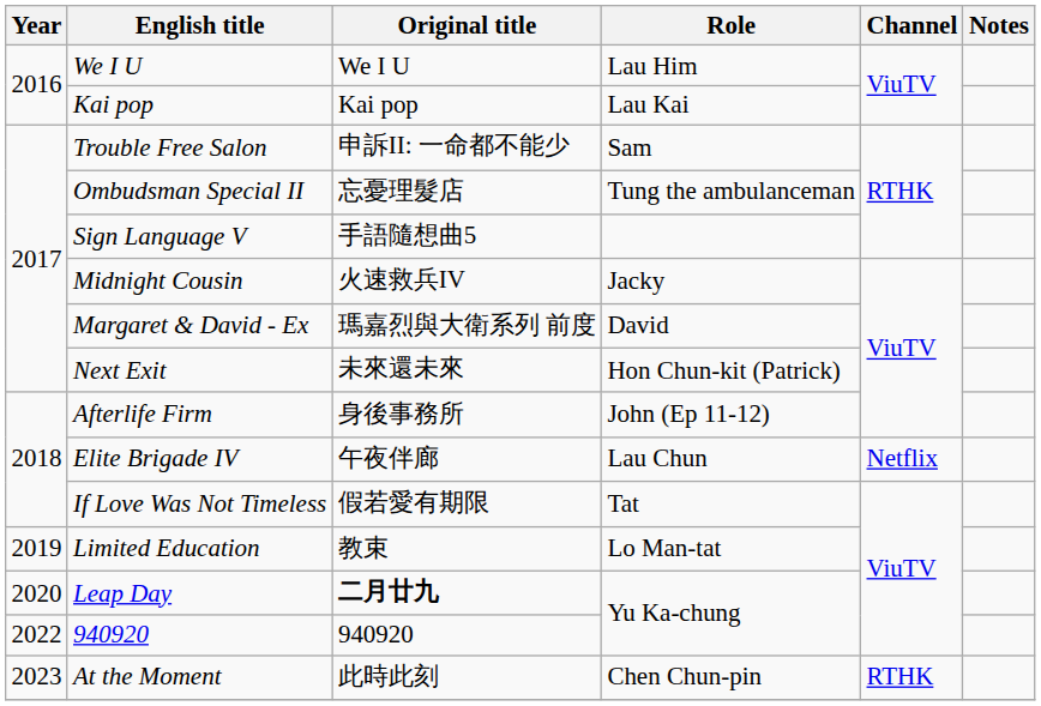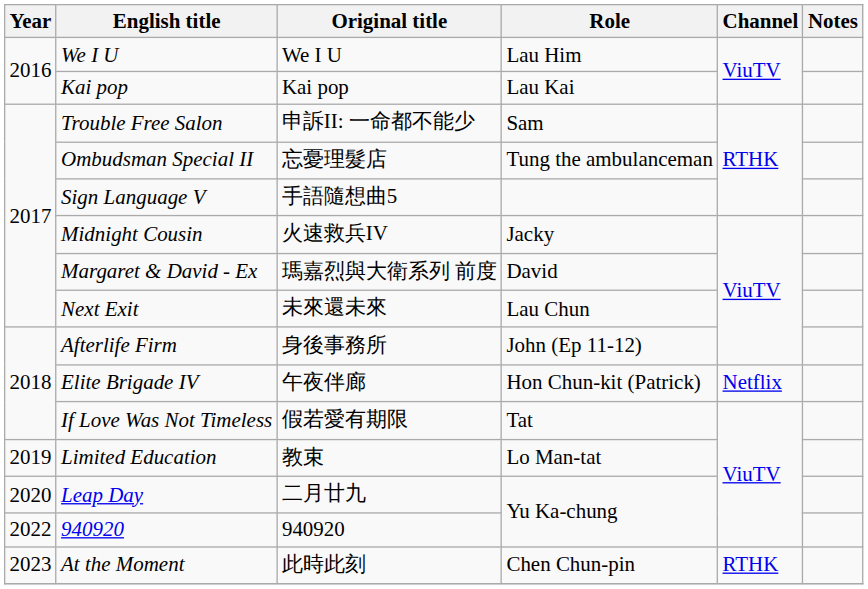 <table class="wikitable sortable">
 <tr>
 <th>Year</th>
 <th>English title</th>
 <th>Original title</th>
 <th>Role</th>
 <th>Channel</th>
 <th class="unsortable">Notes</th>
 </tr>
 <tr>
 <td rowspan=2>2016</td>
 <td><em>We I U</em></td>
 <td>We I U</td>
 <td>Lau Him</td>
 <td rowspan=2><a href='#'>ViuTV</a></td>
 <td></td>
 </tr>
 <tr>
 <td><em>Kai pop</em></td>
 <td>Kai pop</td>
 <td>Lau Kai</td>
 <td></td>
 </tr>
 <tr>
 <td rowspan=6>2017</td>
 <td><em>Trouble Free Salon</em></td>
 <td>申訴II: 一命都不能少</td>
 <td>Sam</td>
 <td rowspan=3><a href='#'>RTHK</a></td>
 <td></td>
 </tr>
 <tr>
 <td><em>Ombudsman Special II</em></td>
 <td>忘憂理髮店</td>
 <td>Tung the ambulanceman</td>
 <td></td>
 </tr>
 <tr>
 <td><em>Sign Language V</em></td>
 <td>手語隨想曲5</td>
 <td></td>
 <td></td>
 </tr>
 <tr>
 <td><em>Midnight Cousin</em></td>
 <td>火速救兵IV</td>
 <td>Jacky</td>
 <td rowspan=4><a href='#'>ViuTV</a></td>
 <td></td>
 </tr>
 <tr>
 <td><em>Margaret & David - Ex</em></td>
 <td>瑪嘉烈與大衛系列 前度</td>
 <td>David</td>
 <td></td>
 </tr>
 <tr>
 <td><em>Next Exit</em></td>
 <td>未來還未來</td>
-<td>Hon Chun-kit (Patrick)</td>
+<td>Lau Chun</td>
 <td></td>
 </tr>
 <tr>
 <td rowspan=3>2018</td>
 <td><em>Afterlife Firm</em></td>
 <td>身後事務所</td>
 <td>John (Ep 11-12)</td>
 <td></td>
 </tr>
 <tr>
 <td><em>Elite Brigade IV</em></td>
 <td>午夜伴廊</td>
-<td>Lau Chun</td>
+<td>Hon Chun-kit (Patrick)</td>
 <td><a href='#'>Netflix</a></td>
 <td></td>
 </tr>
 <tr>
 <td><em>If Love Was Not Timeless</em></td>
 <td>假若愛有期限</td>
 <td>Tat</td>
 <td rowspan=4><a href='#'>ViuTV</a></td>
 <td></td>
 </tr>
 <tr>
 <td>2019</td>
 <td><em>Limited Education</em></td>
 <td>教束</td>
 <td>Lo Man-tat</td>
 <td></td>
 </tr>
 <tr>
 <td>2020</td>
 <td><em><a href='#'>Leap Day</a></em></td>
-<td><strong>二月廿九</strong></td>
+<td>二月廿九</td>
 <td rowspan=2>Yu Ka-chung</td>
 <td></td>
 </tr>
 <tr>
 <td>2022</td>
 <td><em><a href='#'>940920</a></em></td>
 <td>940920</td>
 <td></td>
 </tr>
 <tr>
 <td rowspan=1>2023</td>
 <td><em>At the Moment</em></td>
 <td>此時此刻</td>
 <td>Chen Chun-pin</td>
 <td><a href='#'>RTHK</a></td>
 <td></td>
 </tr>
 <tr>
 </tr>
 </table>
